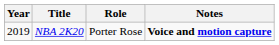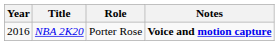 <table class="wikitable sortable">
 <tr>
 <th>Year</th>
 <th>Title</th>
 <th>Role</th>
 <th class="unsortable">Notes</th>
 </tr>
 <tr>
-<td>2019</td>
+<td>2016</td>
 <td><em><a href='#'>NBA 2K20</a></em></td>
 <td>Porter Rose</td>
 <td><strong>Voice and <a href='#'>motion capture</a></strong></td>
 </tr>
 </table>
